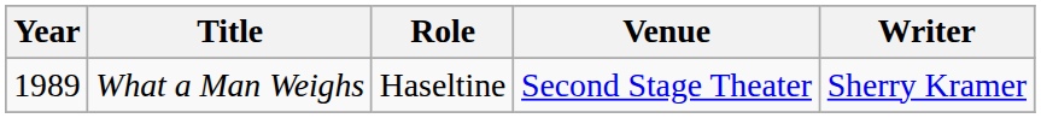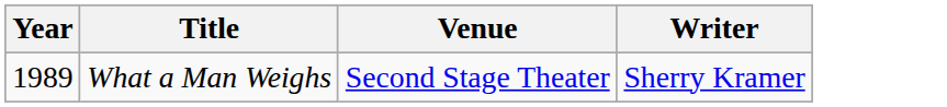 <table class="wikitable sortable">
 <tr>
 <th>Year</th>
 <th>Title</th>
-<th>Role</th>
 <th>Venue</th>
 <th>Writer</th>
 </tr>
 <tr>
 <td>1989</td>
 <td><em>What a Man Weighs</em></td>
-<td>Haseltine</td>
 <td><a href='#'>Second Stage Theater</a></td>
 <td><a href='#'>Sherry Kramer</a></td>
 </tr>
 </table>
